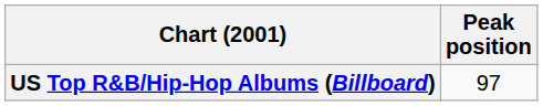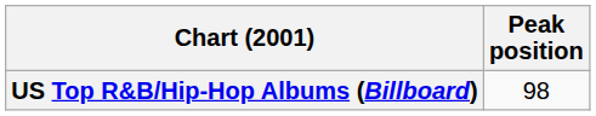 <table class="wikitable sortable plainrowheaders" style="text-align:center">
 <tr>
 <th scope="col">Chart (2001)</th>
 <th scope="col">Peak<br> position</th>
 </tr>
 <tr>
 <th scope="row">US <a href='#'>Top R&B/Hip-Hop Albums</a> (<em><a href='#'>Billboard</a></em>)</th>
-<td>97</td>
+<td>98</td>
 </tr>
 </table>
